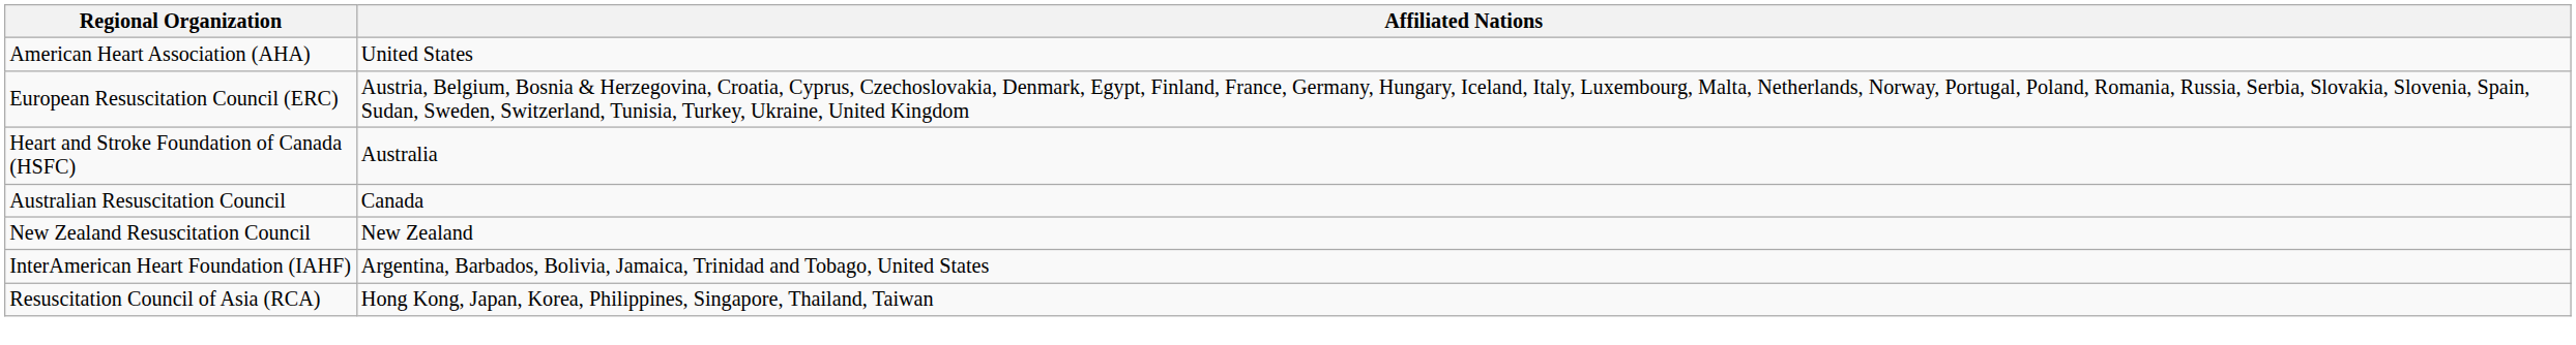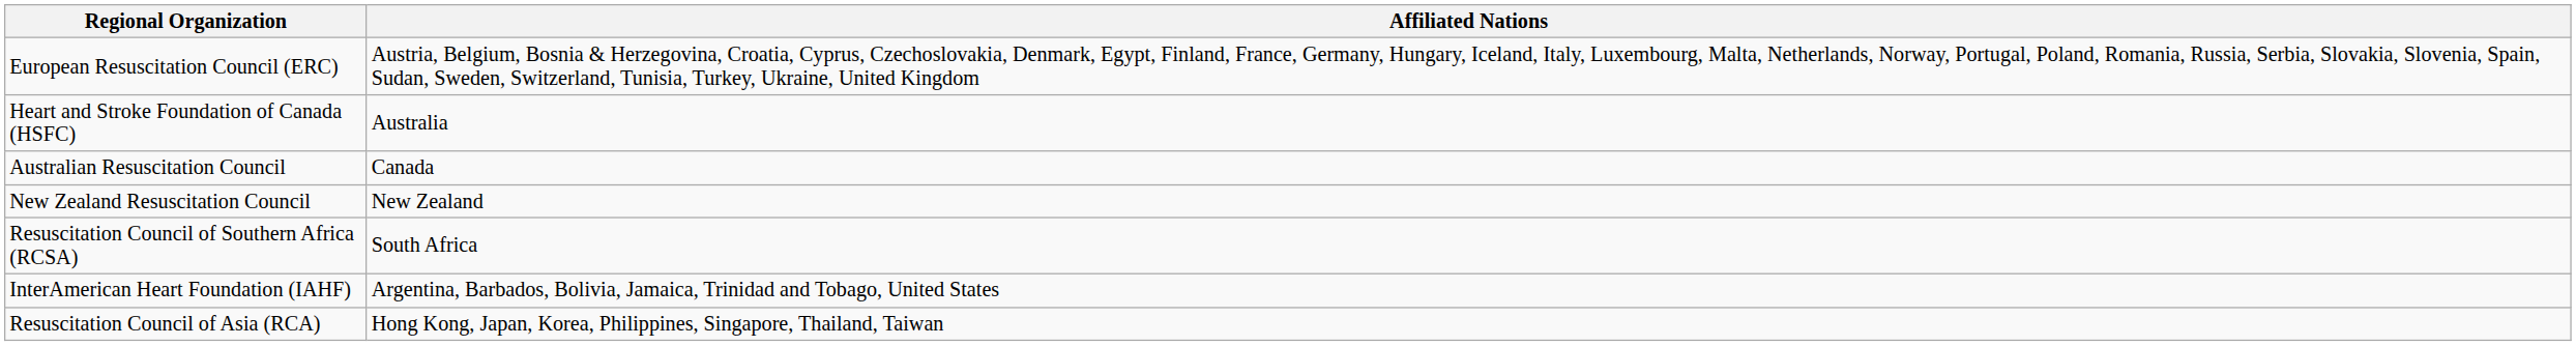 <table class="wikitable">
 <tr>
 <th>Regional Organization</th>
 <th>Affiliated Nations</th>
-</tr>
-<tr>
-<td>American Heart Association (AHA)</td>
-<td>United States</td>
 </tr>
 <tr>
 <td>European Resuscitation Council (ERC)</td>
 <td>Austria, Belgium, Bosnia & Herzegovina, Croatia, Cyprus, Czechoslovakia, Denmark, Egypt, Finland, France, Germany, Hungary, Iceland, Italy, Luxembourg, Malta, Netherlands, Norway, Portugal, Poland, Romania, Russia, Serbia, Slovakia, Slovenia, Spain, Sudan, Sweden, Switzerland, Tunisia, Turkey, Ukraine, United Kingdom</td>
 </tr>
 <tr>
 <td>Heart and Stroke Foundation of Canada (HSFC)</td>
 <td>Australia</td>
 </tr>
 <tr>
 <td>Australian Resuscitation Council</td>
 <td>Canada</td>
 </tr>
 <tr>
 <td>New Zealand Resuscitation Council</td>
 <td>New Zealand</td>
 </tr>
 <tr>
+<td>Resuscitation Council of Southern Africa (RCSA)</td>
+<td>South Africa</td>
+</tr>
+<tr>
 <td>InterAmerican Heart Foundation (IAHF)</td>
 <td>Argentina, Barbados, Bolivia, Jamaica, Trinidad and Tobago, United States</td>
 </tr>
 <tr>
 <td>Resuscitation Council of Asia (RCA)</td>
 <td>Hong Kong, Japan, Korea, Philippines, Singapore, Thailand, Taiwan</td>
 </tr>
 </table>
